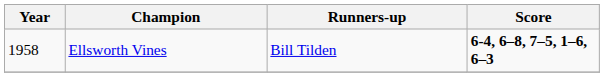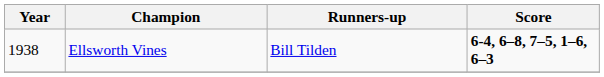 <table class="wikitable" style="font-size:98%;">
 <tr>
 <th style="width:60px;">Year</th>
 <th style="width:230px;">Champion</th>
 <th style="width:230px;">Runners-up</th>
 <th style="width:150px;">Score</th>
 </tr>
 <tr>
-<td>1958</td>
+<td>1938</td>
 <td> <a href='#'>Ellsworth Vines</a></td>
 <td> <a href='#'>Bill Tilden</a></td>
 <td><strong>6-4, 6–8, 7–5, 1–6, 6–3</strong></td>
 </tr>
 <tr>
 </tr>
 </table>
